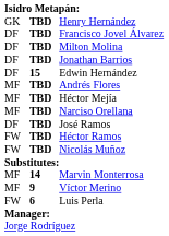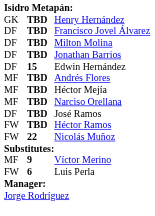 <table style="font-size: 90%" cellspacing="0" cellpadding="0">
 <tr>
 <td colspan="4"><strong>Isidro Metapán:</strong></td>
 </tr>
 <tr>
 <th width="25"></th>
 <th width="25"></th>
 </tr>
 <tr>
 <td>GK</td>
 <td><strong>TBD</strong></td>
 <td> <a href='#'>Henry Hernández</a></td>
 </tr>
 <tr>
 <td>DF</td>
 <td><strong>TBD</strong></td>
 <td> <a href='#'>Francisco Jovel Álvarez</a></td>
 </tr>
 <tr>
 <td>DF</td>
 <td><strong>TBD</strong></td>
 <td> <a href='#'>Milton Molina</a></td>
 <td></td>
 <td></td>
 </tr>
 <tr>
 <td>DF</td>
 <td><strong>TBD </strong></td>
 <td> <a href='#'>Jonathan Barrios</a></td>
 </tr>
 <tr>
 <td>DF</td>
 <td><strong>15</strong></td>
 <td> Edwin Hernández</td>
 <td></td>
 <td> </td>
 </tr>
 <tr>
 <td>MF</td>
 <td><strong>TBD</strong></td>
 <td> <a href='#'>Andrés Flores</a></td>
 </tr>
 <tr>
 <td>MF</td>
 <td><strong>TBD</strong></td>
 <td> Héctor Mejía</td>
 <td></td>
 <td> </td>
 </tr>
 <tr>
 <td>MF</td>
 <td><strong>TBD</strong></td>
 <td> <a href='#'>Narciso Orellana</a></td>
 <td></td>
 <td> </td>
 </tr>
 <tr>
 <td>DF</td>
 <td><strong>TBD</strong></td>
 <td> José Ramos</td>
 </tr>
 <tr>
 <td>FW</td>
 <td><strong>TBD</strong></td>
 <td> <a href='#'>Héctor Ramos</a></td>
 </tr>
 <tr>
 <td>FW</td>
-<td><strong>TBD</strong></td>
+<td><strong>22</strong></td>
 <td> <a href='#'>Nicolás Muñoz</a></td>
 </tr>
 <tr>
 <td colspan=2><strong>Substitutes:</strong></td>
-</tr>
-<tr>
-<td>MF</td>
-<td><strong>14</strong></td>
-<td> <a href='#'>Marvin Monterrosa</a></td>
-<td></td>
-<td></td>
 </tr>
 <tr>
 <td>MF</td>
 <td><strong>9</strong></td>
 <td> <a href='#'>Víctor Merino</a></td>
 <td></td>
 <td></td>
 </tr>
 <tr>
 <td>FW</td>
 <td><strong>6</strong></td>
 <td> Luis Perla</td>
 <td></td>
 <td></td>
 </tr>
 <tr>
 <td colspan=3><strong>Manager:</strong></td>
 </tr>
 <tr>
 <td colspan=4> <a href='#'>Jorge Rodríguez</a></td>
 </tr>
 </table>
